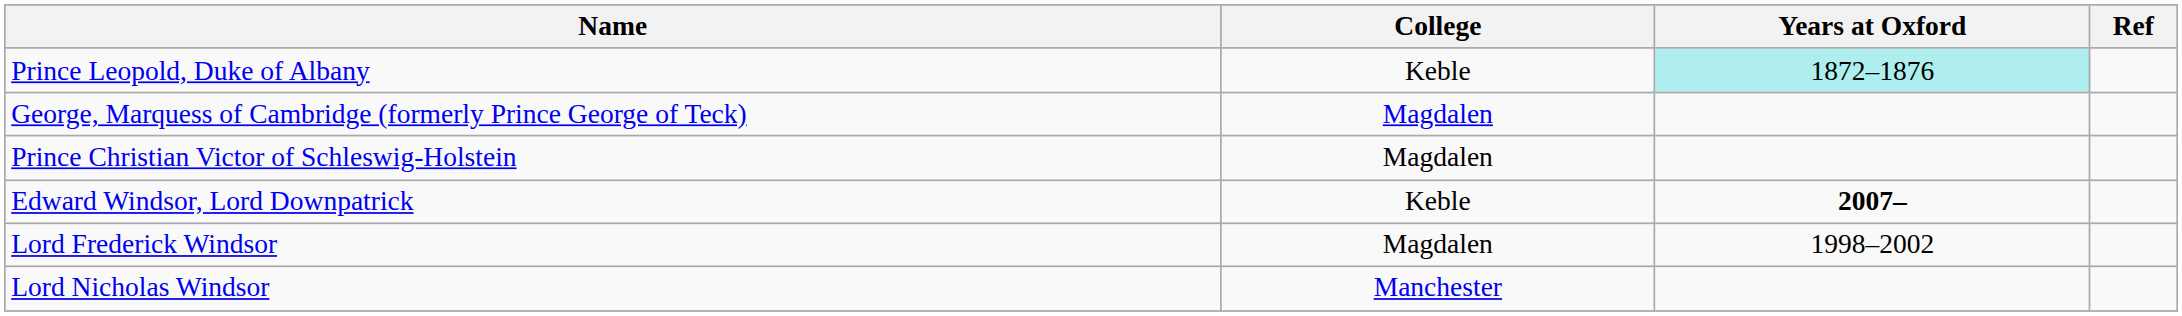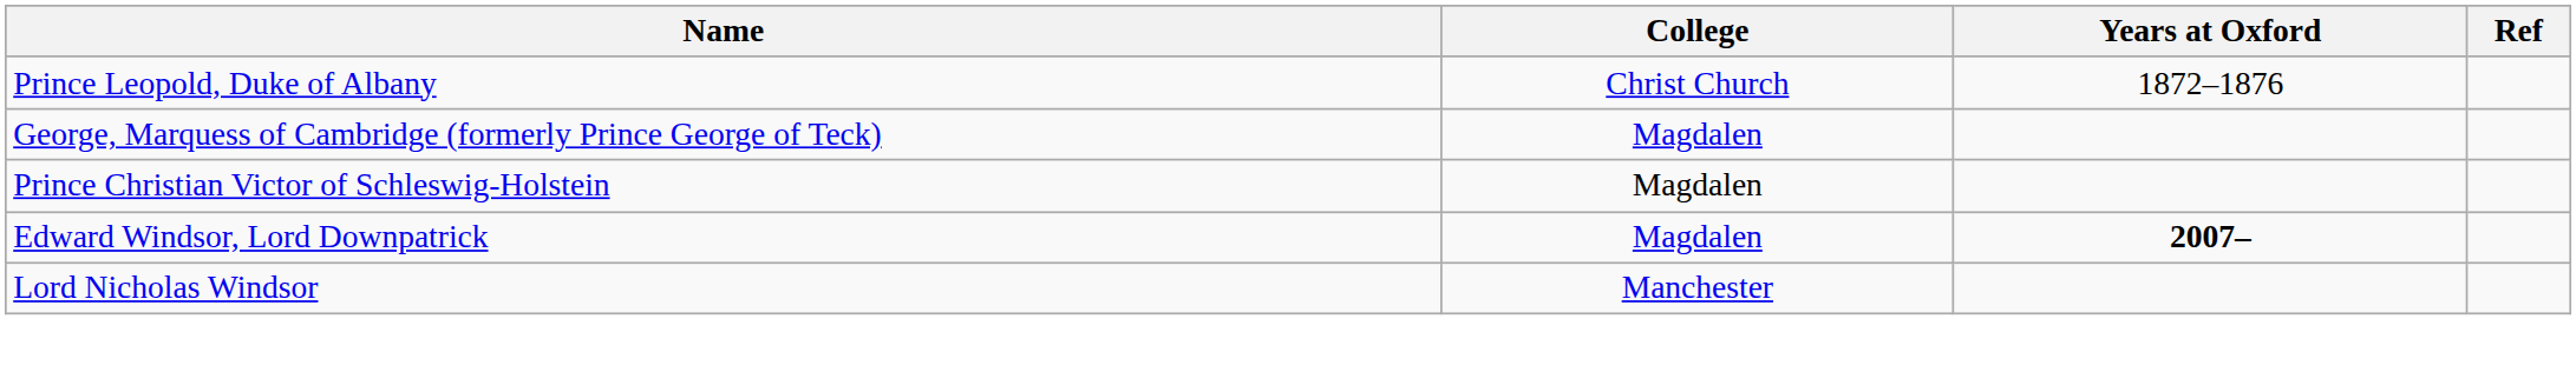 <table class="wikitable sortable" style="width:100%">
 <tr>
 <th width="*">Name</th>
 <th width="20%">College</th>
 <th width="20%">Years at Oxford</th>
 <th width="*">Ref</th>
 </tr>
 <tr valign="top">
 <td><a href='#'>Prince Leopold, Duke of Albany</a></td>
-<td align="center">Keble</td>
-<td align="center" style="background: paleturquoise;">1872–1876</td>
+<td align="center"><a href='#'>Christ Church</a></td>
+<td align="center">1872–1876</td>
 <td align="center"></td>
 </tr>
 <tr valign="top">
 <td><a href='#'>George, Marquess of Cambridge (formerly Prince George of Teck)</a></td>
 <td align="center"><a href='#'>Magdalen</a></td>
 <td align="center"></td>
 <td align="center"></td>
 </tr>
 <tr valign="top">
 <td><a href='#'>Prince Christian Victor of Schleswig-Holstein</a></td>
 <td align="center">Magdalen</td>
 <td align="center"></td>
 <td align="center"></td>
 </tr>
 <tr valign="top">
 <td><a href='#'>Edward Windsor, Lord Downpatrick</a></td>
-<td align="center">Keble</td>
+<td align="center"><a href='#'>Magdalen</a></td>
 <td align="center"><strong>2007–</strong></td>
-<td align="center"></td>
-</tr>
-<tr valign="top">
-<td><a href='#'>Lord Frederick Windsor</a></td>
-<td align="center">Magdalen</td>
-<td align="center">1998–2002</td>
 <td align="center"></td>
 </tr>
 <tr valign="top">
 <td><a href='#'>Lord Nicholas Windsor</a></td>
 <td align="center"><a href='#'>Manchester</a></td>
 <td align="center"></td>
 <td align="center"></td>
 </tr>
 </table>
